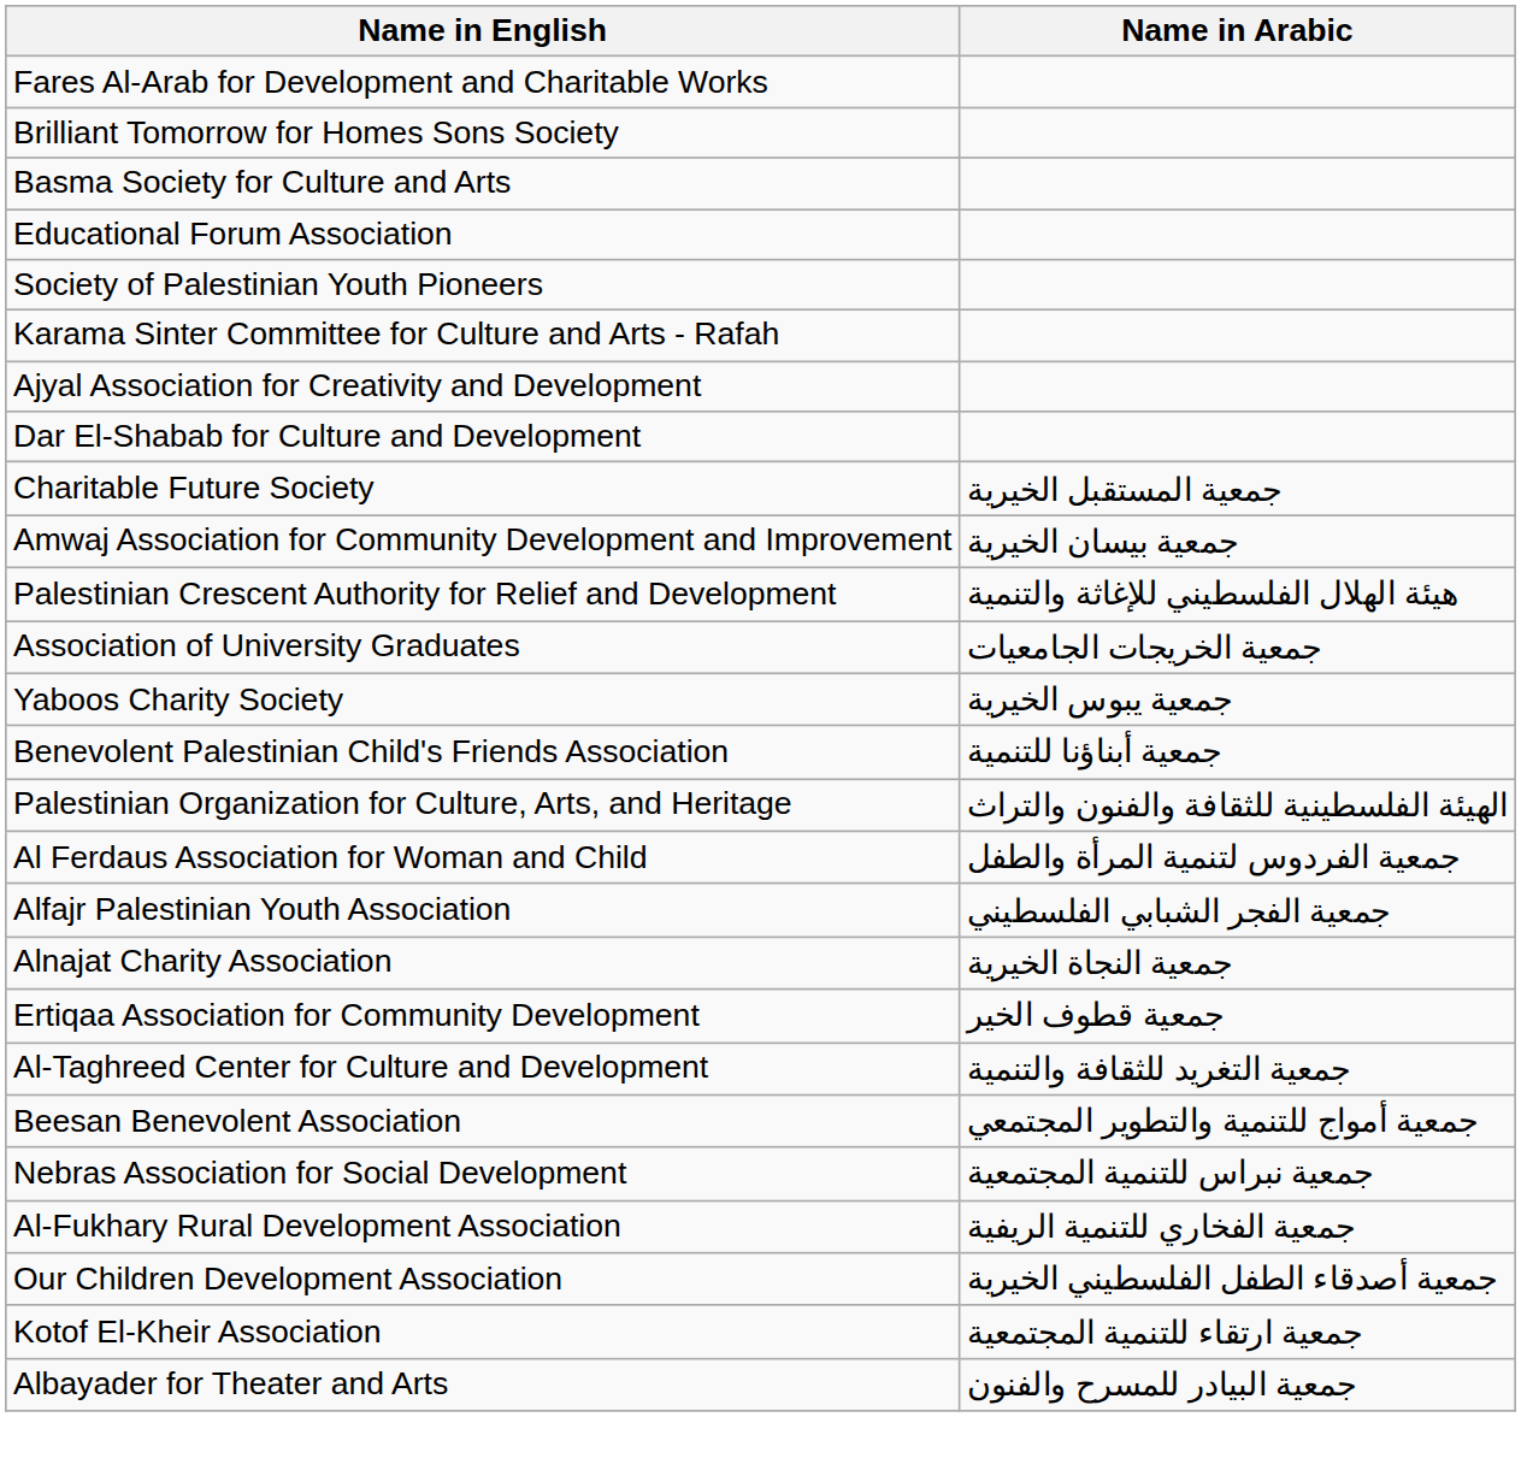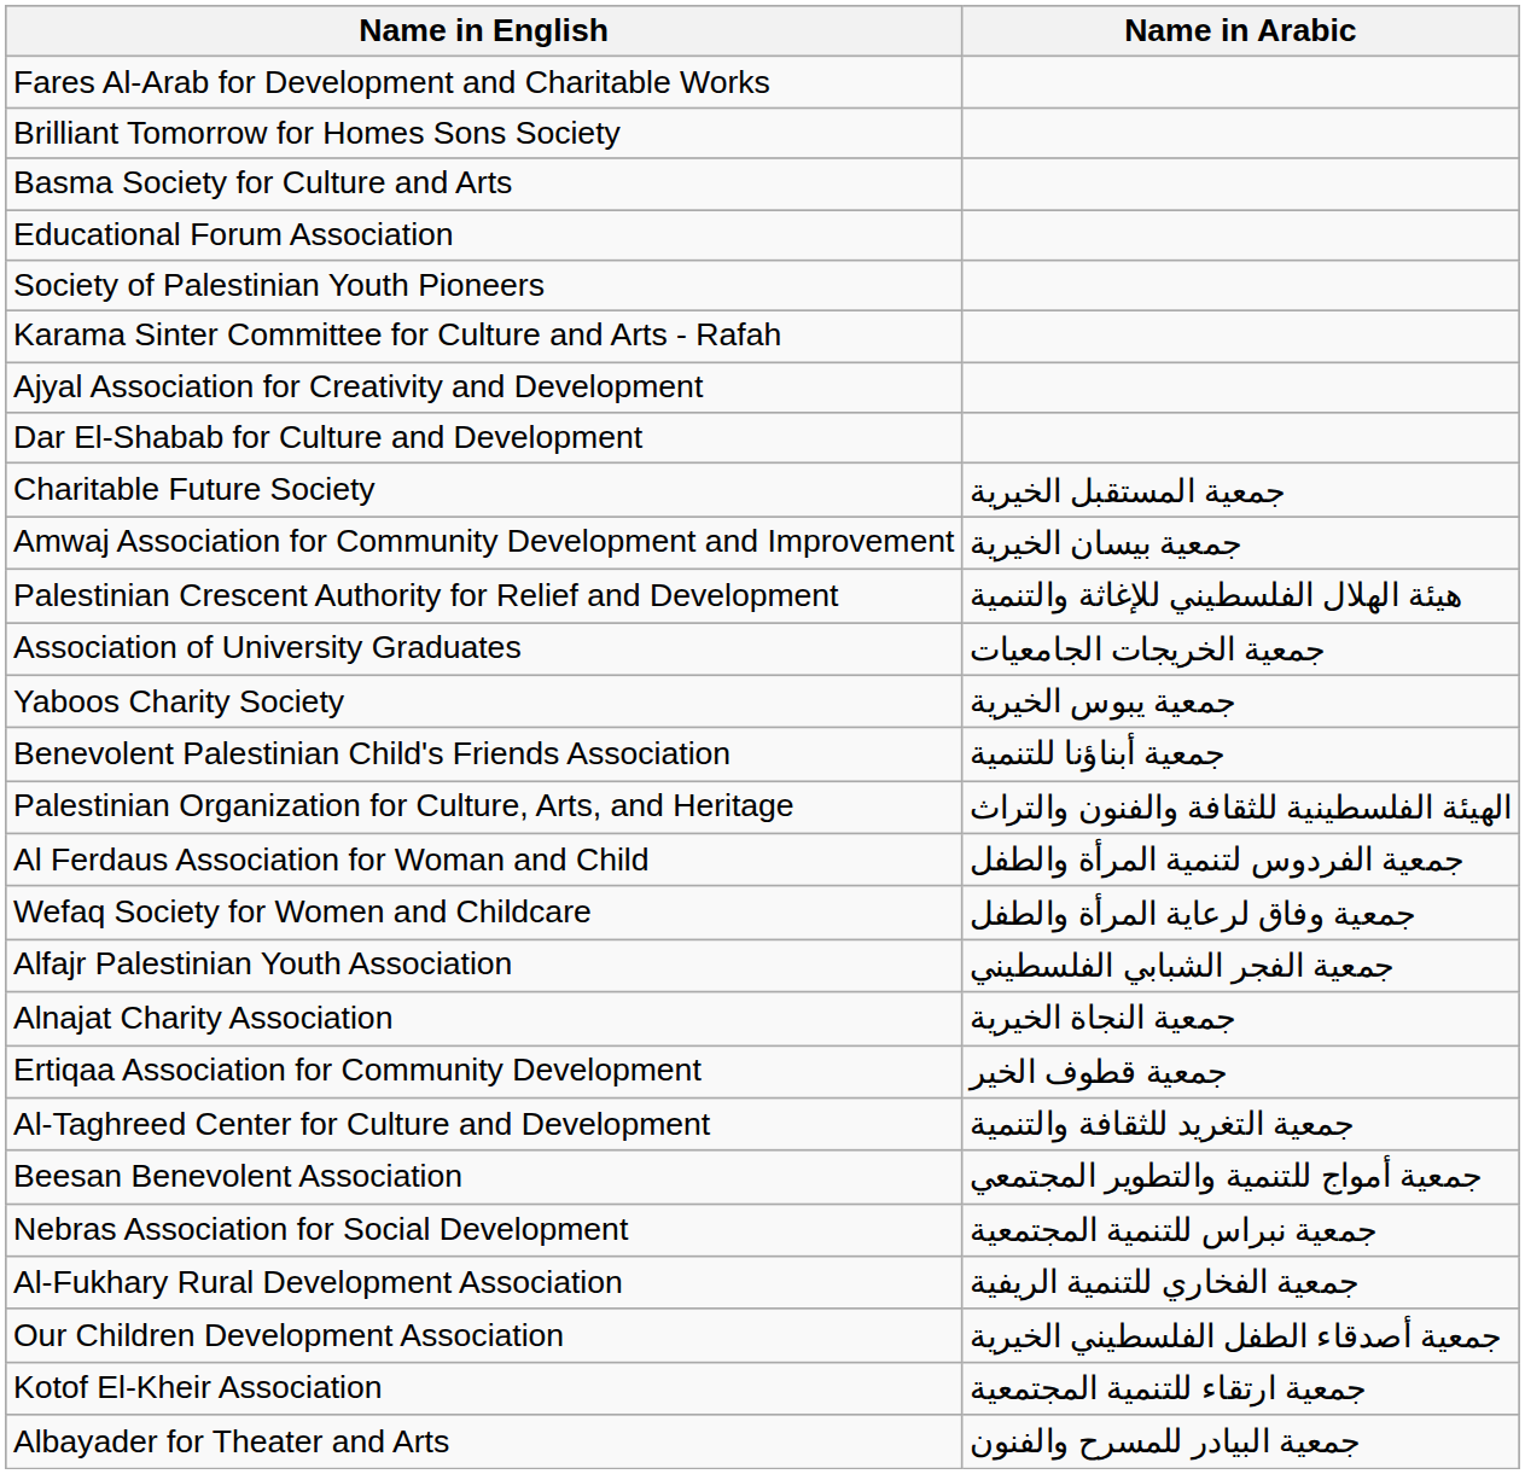 <table class="wikitable">
 <tr>
 <th>Name in English</th>
 <th>Name in Arabic</th>
 </tr>
 <tr>
 <td>Fares Al-Arab for Development and Charitable Works</td>
 <td></td>
 </tr>
 <tr>
 <td>Brilliant Tomorrow for Homes Sons Society</td>
 <td></td>
 </tr>
 <tr>
 <td>Basma Society for Culture and Arts</td>
 <td></td>
 </tr>
 <tr>
 <td>Educational Forum Association</td>
 <td></td>
 </tr>
 <tr>
 <td>Society of Palestinian Youth Pioneers</td>
 <td></td>
 </tr>
 <tr>
 <td>Karama Sinter Committee for Culture and Arts - Rafah</td>
 <td></td>
 </tr>
 <tr>
 <td>Ajyal Association for Creativity and Development</td>
 <td></td>
 </tr>
 <tr>
 <td>Dar El-Shabab for Culture and Development</td>
 <td></td>
 </tr>
 <tr>
 <td>Charitable Future Society</td>
 <td>جمعية المستقبل الخيرية</td>
 </tr>
 <tr>
 <td>Amwaj Association for Community Development and Improvement</td>
 <td>جمعية بيسان الخيرية</td>
 </tr>
 <tr>
 <td>Palestinian Crescent Authority for Relief and Development</td>
 <td>هيئة الهلال الفلسطيني للإغاثة والتنمية</td>
 </tr>
 <tr>
 <td>Association of University Graduates</td>
 <td>جمعية الخريجات الجامعيات</td>
 </tr>
 <tr>
 <td>Yaboos Charity Society</td>
 <td>جمعية يبوس الخيرية</td>
 </tr>
 <tr>
 <td>Benevolent Palestinian Child's Friends Association</td>
 <td>جمعية أبناؤنا للتنمية</td>
 </tr>
 <tr>
 <td>Palestinian Organization for Culture, Arts, and Heritage</td>
 <td>الهيئة الفلسطينية للثقافة والفنون والتراث</td>
 </tr>
 <tr>
 <td>Al Ferdaus Association for Woman and Child</td>
 <td>جمعية الفردوس لتنمية المرأة والطفل</td>
 </tr>
 <tr>
+<td>Wefaq Society for Women and Childcare</td>
+<td>جمعية وفاق لرعاية المرأة والطفل</td>
+</tr>
+<tr>
 <td>Alfajr Palestinian Youth Association</td>
 <td>جمعية الفجر الشبابي الفلسطيني</td>
 </tr>
 <tr>
 <td>Alnajat Charity Association</td>
 <td>جمعية النجاة الخيرية</td>
 </tr>
 <tr>
 <td>Ertiqaa Association for Community Development</td>
 <td>جمعية قطوف الخير</td>
 </tr>
 <tr>
 <td>Al-Taghreed Center for Culture and Development</td>
 <td>جمعية التغريد للثقافة والتنمية</td>
 </tr>
 <tr>
 <td>Beesan Benevolent Association</td>
 <td>جمعية أمواج للتنمية والتطوير المجتمعي</td>
 </tr>
 <tr>
 <td>Nebras Association for Social Development</td>
 <td>جمعية نبراس للتنمية المجتمعية</td>
 </tr>
 <tr>
 <td>Al-Fukhary Rural Development Association</td>
 <td>جمعية الفخاري للتنمية الريفية</td>
 </tr>
 <tr>
 <td>Our Children Development Association</td>
 <td>جمعية أصدقاء الطفل الفلسطيني الخيرية</td>
 </tr>
 <tr>
 <td>Kotof El-Kheir Association</td>
 <td>جمعية ارتقاء للتنمية المجتمعية</td>
 </tr>
 <tr>
 <td>Albayader for Theater and Arts</td>
 <td>جمعية البيادر للمسرح والفنون</td>
 </tr>
 </table>
